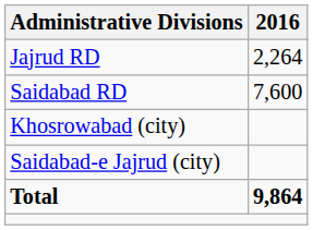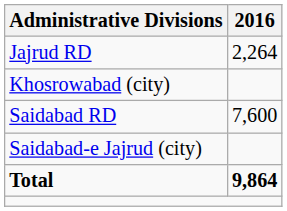 <table class="wikitable">
 <tr>
 <th>Administrative Divisions</th>
 <th>2016</th>
 </tr>
 <tr>
 <td><a href='#'>Jajrud RD</a></td>
 <td style="text-align: right;">2,264</td>
 </tr>
 <tr>
+<td><a href='#'>Khosrowabad</a> (city)</td>
+<td style="text-align: right;"></td>
+</tr>
+<tr>
 <td><a href='#'>Saidabad RD</a></td>
 <td style="text-align: right;">7,600</td>
-</tr>
-<tr>
-<td><a href='#'>Khosrowabad</a> (city)</td>
-<td style="text-align: right;"></td>
 </tr>
 <tr>
 <td><a href='#'>Saidabad-e Jajrud</a> (city)</td>
 <td style="text-align: right;"></td>
 </tr>
 <tr>
 <td><strong>Total</strong></td>
 <td style="text-align: right;"><strong>9,864</strong></td>
 </tr>
 <tr>
 <td colspan=2></td>
 </tr>
 </table>
